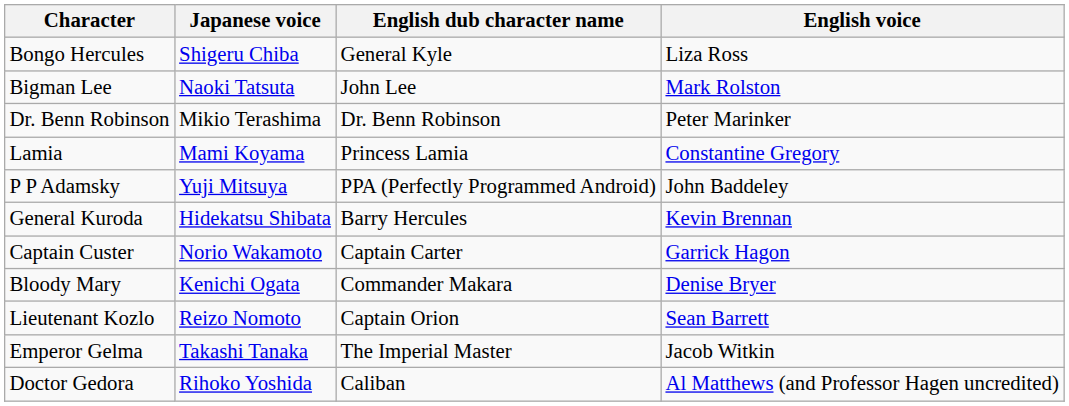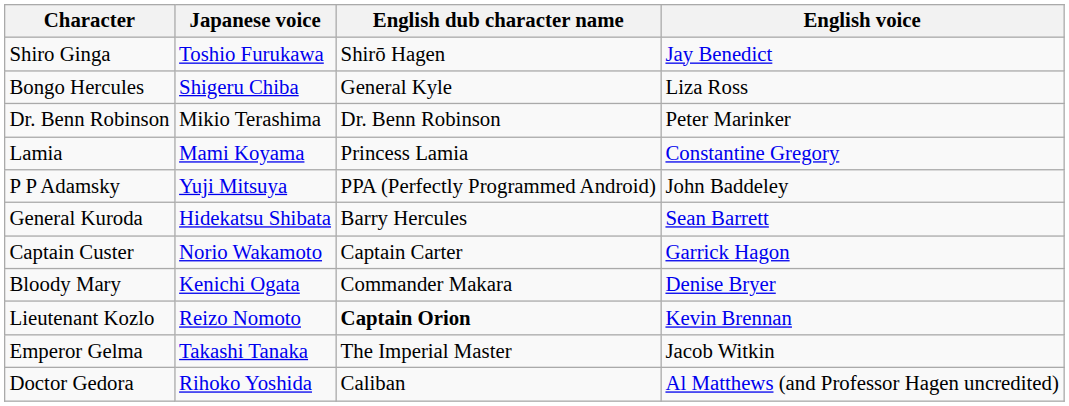 <table class="wikitable">
 <tr>
 <th>Character</th>
 <th>Japanese voice</th>
 <th>English dub character name</th>
 <th>English voice</th>
 </tr>
 <tr>
+<td>Shiro Ginga</td>
+<td><a href='#'>Toshio Furukawa</a></td>
+<td>Shirō Hagen</td>
+<td><a href='#'>Jay Benedict</a></td>
+</tr>
+<tr>
 <td>Bongo Hercules</td>
 <td><a href='#'>Shigeru Chiba</a></td>
 <td>General Kyle</td>
 <td>Liza Ross</td>
-</tr>
-<tr>
-<td>Bigman Lee</td>
-<td><a href='#'>Naoki Tatsuta</a></td>
-<td>John Lee</td>
-<td><a href='#'>Mark Rolston</a></td>
 </tr>
 <tr>
 <td>Dr. Benn Robinson</td>
 <td>Mikio Terashima</td>
 <td>Dr. Benn Robinson</td>
 <td>Peter Marinker</td>
 </tr>
 <tr>
 <td>Lamia</td>
 <td><a href='#'>Mami Koyama</a></td>
 <td>Princess Lamia</td>
 <td><a href='#'>Constantine Gregory</a></td>
 </tr>
 <tr>
 <td>P P Adamsky</td>
 <td><a href='#'>Yuji Mitsuya</a></td>
 <td>PPA (Perfectly Programmed Android)</td>
 <td>John Baddeley</td>
 </tr>
 <tr>
 <td>General Kuroda</td>
 <td><a href='#'>Hidekatsu Shibata</a></td>
 <td>Barry Hercules</td>
-<td><a href='#'>Kevin Brennan</a></td>
+<td><a href='#'>Sean Barrett</a></td>
 </tr>
 <tr>
 <td>Captain Custer</td>
 <td><a href='#'>Norio Wakamoto</a></td>
 <td>Captain Carter</td>
 <td><a href='#'>Garrick Hagon</a></td>
 </tr>
 <tr>
 <td>Bloody Mary</td>
 <td><a href='#'>Kenichi Ogata</a></td>
 <td>Commander Makara</td>
 <td><a href='#'>Denise Bryer</a></td>
 </tr>
 <tr>
 <td>Lieutenant Kozlo</td>
 <td><a href='#'>Reizo Nomoto</a></td>
-<td>Captain Orion</td>
-<td><a href='#'>Sean Barrett</a></td>
+<td><strong>Captain Orion</strong></td>
+<td><a href='#'>Kevin Brennan</a></td>
 </tr>
 <tr>
 <td>Emperor Gelma</td>
 <td><a href='#'>Takashi Tanaka</a></td>
 <td>The Imperial Master</td>
 <td>Jacob Witkin</td>
 </tr>
 <tr>
 <td>Doctor Gedora</td>
 <td><a href='#'>Rihoko Yoshida</a></td>
 <td>Caliban</td>
 <td><a href='#'>Al Matthews</a> (and Professor Hagen uncredited)</td>
 </tr>
 </table>
